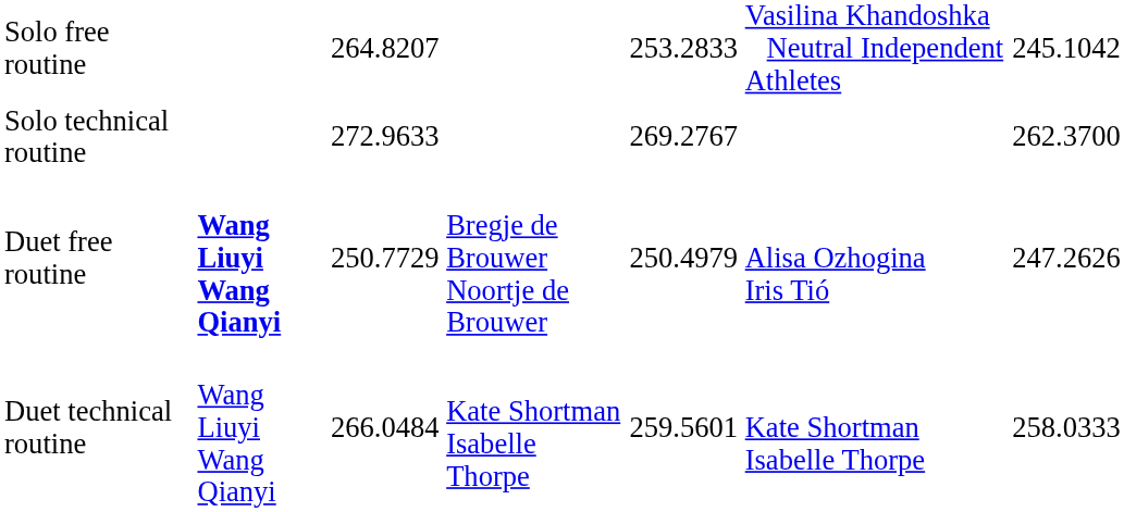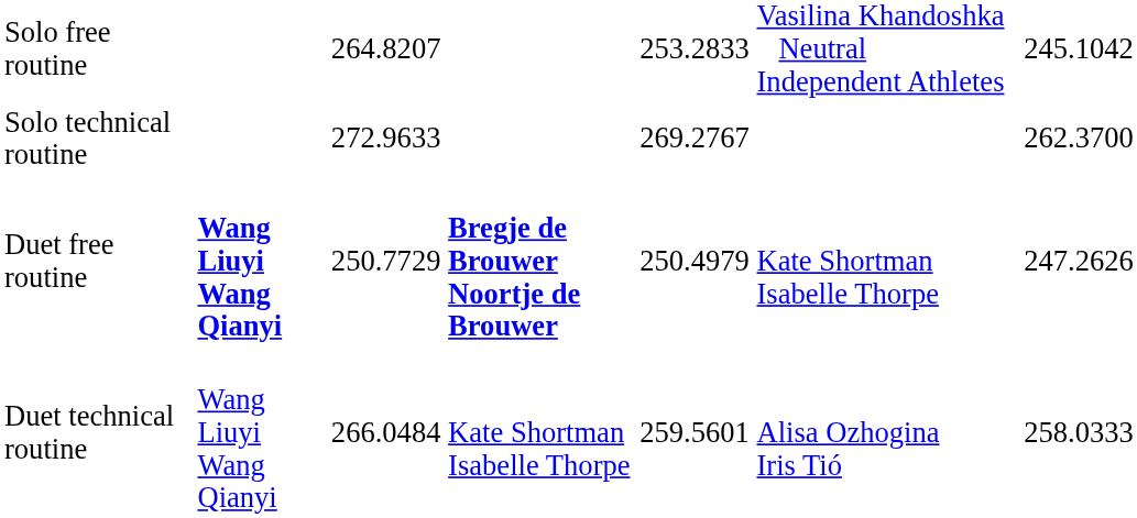 <table>
 <tr>
 <td>Solo free routine<br></td>
 <td></td>
 <td>264.8207</td>
 <td></td>
 <td>253.2833</td>
 <td><a href='#'>Vasilina Khandoshka</a><br>   <a href='#'>Neutral Independent Athletes</a></td>
 <td>245.1042</td>
 </tr>
 <tr>
 <td>Solo technical routine<br></td>
 <td></td>
 <td>272.9633</td>
 <td></td>
 <td>269.2767</td>
 <td></td>
 <td>262.3700</td>
 </tr>
 <tr>
 <td>Duet free routine<br></td>
 <td><strong><br><a href='#'>Wang Liuyi</a><br><a href='#'>Wang Qianyi</a></strong></td>
 <td>250.7729</td>
-<td><br><a href='#'>Bregje de Brouwer</a><br><a href='#'>Noortje de Brouwer</a></td>
+<td><strong><br><a href='#'>Bregje de Brouwer</a><br><a href='#'>Noortje de Brouwer</a></strong></td>
 <td>250.4979</td>
-<td><br><a href='#'>Alisa Ozhogina</a><br><a href='#'>Iris Tió</a></td>
+<td><br><a href='#'>Kate Shortman</a><br><a href='#'>Isabelle Thorpe</a></td>
 <td>247.2626</td>
 </tr>
 <tr>
 <td>Duet technical routine<br></td>
 <td><br><a href='#'>Wang Liuyi</a><br><a href='#'>Wang Qianyi</a></td>
 <td>266.0484</td>
 <td><br><a href='#'>Kate Shortman</a><br><a href='#'>Isabelle Thorpe</a></td>
 <td>259.5601</td>
-<td><br><a href='#'>Kate Shortman</a><br><a href='#'>Isabelle Thorpe</a></td>
+<td><br><a href='#'>Alisa Ozhogina</a><br><a href='#'>Iris Tió</a></td>
 <td>258.0333</td>
 </tr>
 </table>
